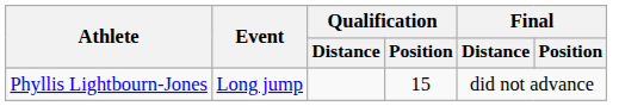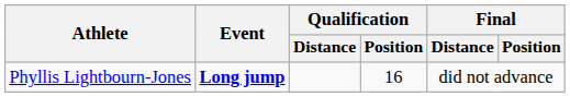 <table class=wikitable style="font-size:90%">
 <tr>
 <th rowspan="2">Athlete</th>
 <th rowspan="2">Event</th>
 <th colspan="2">Qualification</th>
 <th colspan="2">Final</th>
 </tr>
 <tr style="font-size:95%">
 <th>Distance</th>
 <th>Position</th>
 <th>Distance</th>
 <th>Position</th>
 </tr>
 <tr align=center>
 <td align=left><a href='#'>Phyllis Lightbourn-Jones</a></td>
-<td align=left><a href='#'>Long jump</a></td>
+<td align=left><strong><a href='#'>Long jump</a></strong></td>
 <td></td>
-<td>15</td>
+<td>16</td>
 <td colspan=2>did not advance</td>
 </tr>
 </table>
